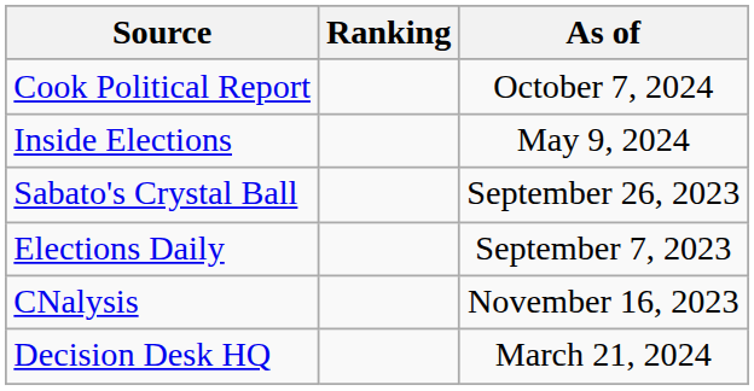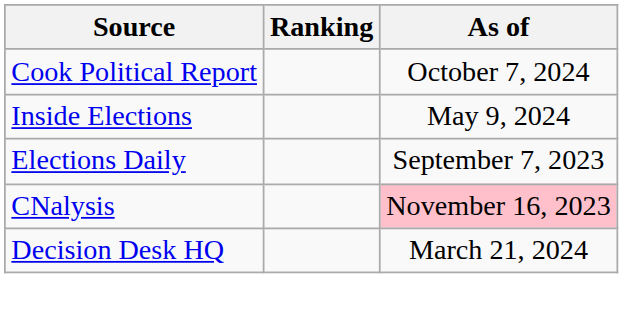 <table class="wikitable" style="text-align:center">
 <tr>
 <th>Source</th>
 <th>Ranking</th>
 <th>As of</th>
 </tr>
 <tr>
 <td align=left><a href='#'>Cook Political Report</a></td>
 <td></td>
 <td>October 7, 2024</td>
 </tr>
 <tr>
 <td align=left><a href='#'>Inside Elections</a></td>
 <td></td>
 <td>May 9, 2024</td>
 </tr>
 <tr>
-<td align=left><a href='#'>Sabato's Crystal Ball</a></td>
-<td></td>
-<td>September 26, 2023</td>
-</tr>
-<tr>
 <td align=left><a href='#'>Elections Daily</a></td>
 <td></td>
 <td>September 7, 2023</td>
 </tr>
 <tr>
 <td align=left><a href='#'>CNalysis</a></td>
 <td></td>
-<td>November 16, 2023</td>
+<td style="background: pink;">November 16, 2023</td>
 </tr>
 <tr>
 <td align=left><a href='#'>Decision Desk HQ</a></td>
 <td></td>
 <td>March 21, 2024</td>
 </tr>
 </table>
